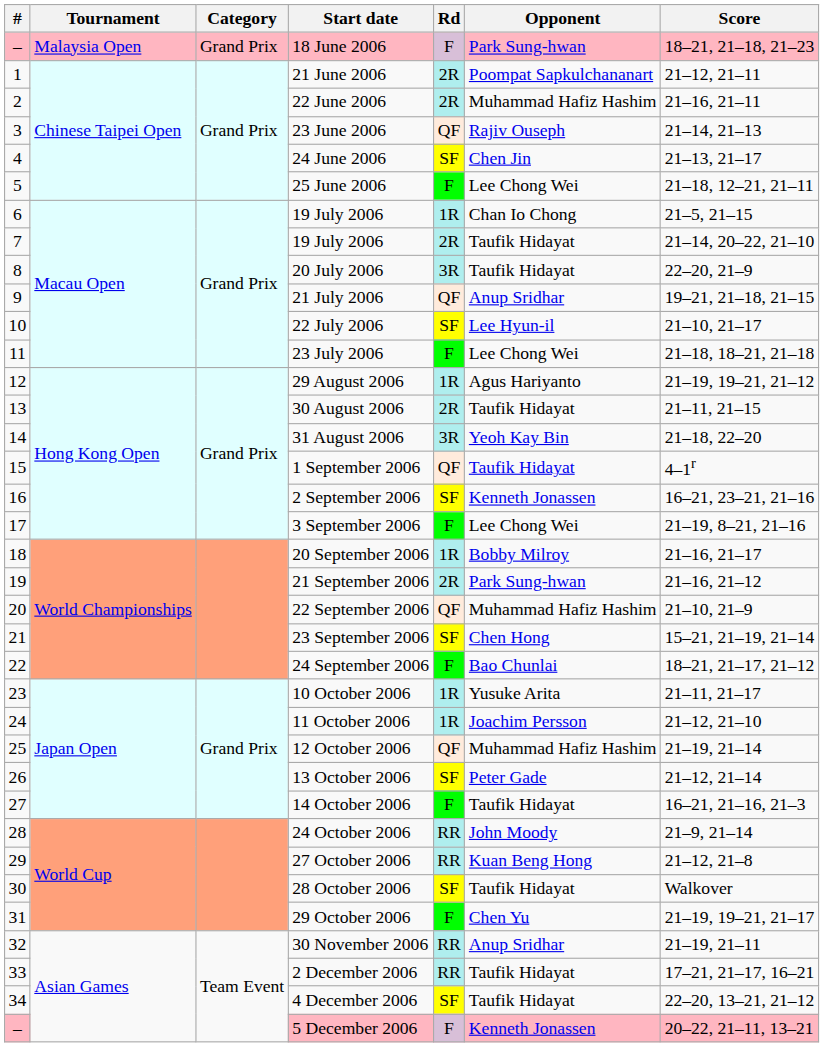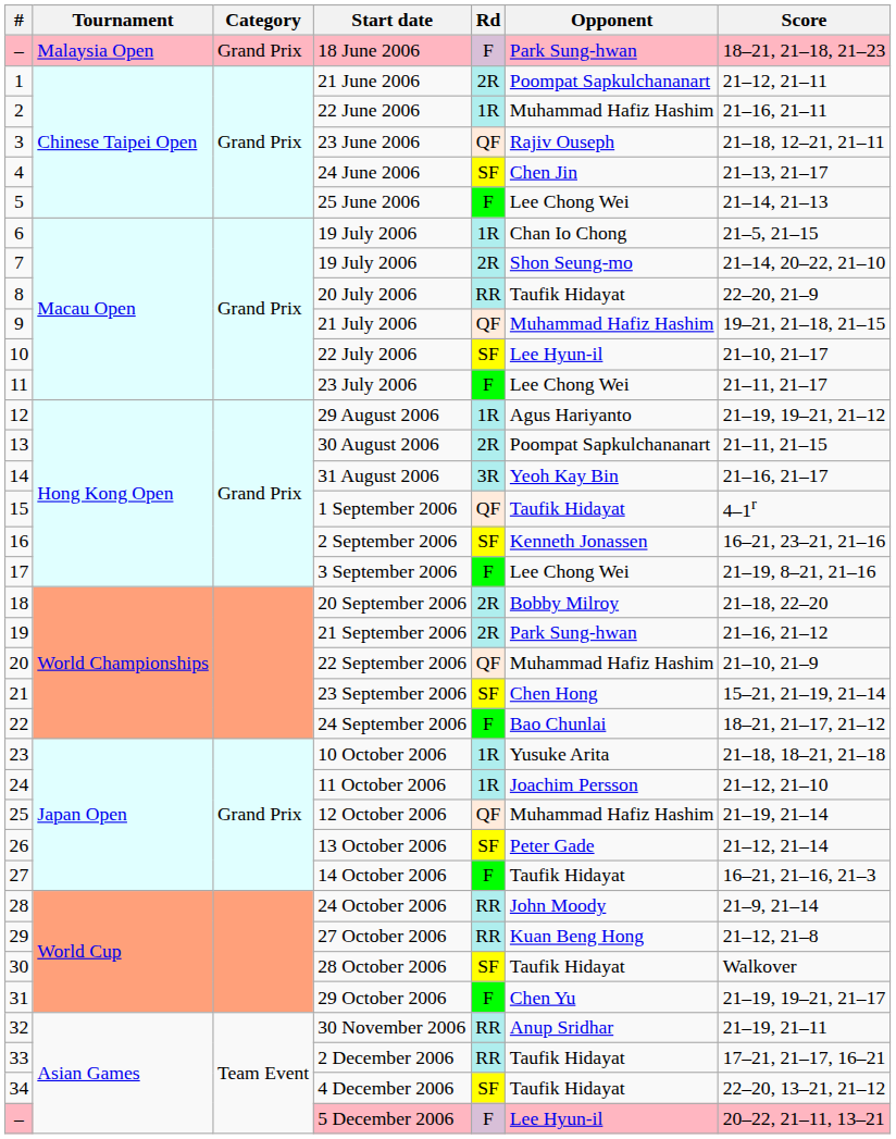 <table class="wikitable sortable">
 <tr>
 <th scope="col">#</th>
 <th scope="col">Tournament</th>
 <th scope="col">Category</th>
 <th scope="col">Start date</th>
 <th scope="col">Rd</th>
 <th scope="col">Opponent</th>
 <th scope="col" class="unsortable">Score</th>
 </tr>
 <tr bgcolor=lightpink>
 <td align=center>–</td>
 <td><a href='#'>Malaysia Open</a></td>
 <td>Grand Prix</td>
 <td>18 June 2006</td>
 <td align=center style="background:#d8bfd8;">F</td>
 <td> <a href='#'>Park Sung-hwan</a></td>
 <td>18–21, 21–18, 21–23</td>
 </tr>
 <tr>
 <td align=center>1</td>
 <td bgcolor=E0FFFF rowspan=5><a href='#'>Chinese Taipei Open</a></td>
 <td bgcolor=E0FFFF rowspan=5>Grand Prix</td>
 <td>21 June 2006</td>
 <td align=center style="background:#afeeee;">2R</td>
 <td> <a href='#'>Poompat Sapkulchananart</a></td>
 <td>21–12, 21–11</td>
 </tr>
 <tr>
 <td align=center>2</td>
 <td>22 June 2006</td>
-<td align=center style="background:#afeeee;">2R</td>
+<td align=center style="background:#afeeee;">1R</td>
 <td> Muhammad Hafiz Hashim</td>
 <td>21–16, 21–11</td>
 </tr>
 <tr>
 <td align=center>3</td>
 <td>23 June 2006</td>
 <td align=center style="background:#ffebdc;">QF</td>
 <td> <a href='#'>Rajiv Ouseph</a></td>
-<td>21–14, 21–13</td>
+<td>21–18, 12–21, 21–11</td>
 </tr>
 <tr>
 <td align=center>4</td>
 <td>24 June 2006</td>
 <td align=center style="background:yellow;">SF</td>
 <td> <a href='#'>Chen Jin</a></td>
 <td>21–13, 21–17</td>
 </tr>
 <tr>
 <td align=center>5</td>
 <td>25 June 2006</td>
 <td align=center style="background:lime;">F</td>
 <td> Lee Chong Wei</td>
-<td>21–18, 12–21, 21–11</td>
+<td>21–14, 21–13</td>
 </tr>
 <tr>
 <td align=center>6</td>
 <td bgcolor=E0FFFF rowspan=6><a href='#'>Macau Open</a></td>
 <td bgcolor=E0FFFF rowspan=6>Grand Prix</td>
 <td>19 July 2006</td>
 <td align=center style="background:#afeeee;">1R</td>
 <td> Chan Io Chong</td>
 <td>21–5, 21–15</td>
 </tr>
 <tr>
 <td align=center>7</td>
 <td>19 July 2006</td>
 <td align=center style="background:#afeeee;">2R</td>
-<td> Taufik Hidayat</td>
+<td> <a href='#'>Shon Seung-mo</a></td>
 <td>21–14, 20–22, 21–10</td>
 </tr>
 <tr>
 <td align=center>8</td>
 <td>20 July 2006</td>
-<td align=center style="background:#afeeee;">3R</td>
+<td align=center style="background:#afeeee;">RR</td>
 <td> Taufik Hidayat</td>
 <td>22–20, 21–9</td>
 </tr>
 <tr>
 <td align=center>9</td>
 <td>21 July 2006</td>
 <td align=center style="background:#ffebdc;">QF</td>
-<td> <a href='#'>Anup Sridhar</a></td>
+<td> <a href='#'>Muhammad Hafiz Hashim</a></td>
 <td>19–21, 21–18, 21–15</td>
 </tr>
 <tr>
 <td align=center>10</td>
 <td>22 July 2006</td>
 <td align=center style="background:yellow;">SF</td>
 <td> <a href='#'>Lee Hyun-il</a></td>
 <td>21–10, 21–17</td>
 </tr>
 <tr>
 <td align=center>11</td>
 <td>23 July 2006</td>
 <td align=center style="background:lime;">F</td>
 <td> Lee Chong Wei</td>
-<td>21–18, 18–21, 21–18</td>
+<td>21–11, 21–17</td>
 </tr>
 <tr>
 <td align=center>12</td>
 <td bgcolor=E0FFFF rowspan=6><a href='#'>Hong Kong Open</a></td>
 <td bgcolor=E0FFFF rowspan=6>Grand Prix</td>
 <td>29 August 2006</td>
 <td align=center style="background:#afeeee;">1R</td>
 <td> Agus Hariyanto</td>
 <td>21–19, 19–21, 21–12</td>
 </tr>
 <tr>
 <td align=center>13</td>
 <td>30 August 2006</td>
 <td align=center style="background:#afeeee;">2R</td>
-<td> Taufik Hidayat</td>
+<td> Poompat Sapkulchananart</td>
 <td>21–11, 21–15</td>
 </tr>
 <tr>
 <td align=center>14</td>
 <td>31 August 2006</td>
 <td align=center style="background:#afeeee;">3R</td>
 <td> <a href='#'>Yeoh Kay Bin</a></td>
-<td>21–18, 22–20</td>
+<td>21–16, 21–17</td>
 </tr>
 <tr>
 <td align=center>15</td>
 <td>1 September 2006</td>
 <td align=center style="background:#ffebdc;">QF</td>
 <td> <a href='#'>Taufik Hidayat</a></td>
 <td>4–1<sup>r</sup></td>
 </tr>
 <tr>
 <td align=center>16</td>
 <td>2 September 2006</td>
 <td align=center style="background:yellow;">SF</td>
 <td> <a href='#'>Kenneth Jonassen</a></td>
 <td>16–21, 23–21, 21–16</td>
 </tr>
 <tr>
 <td align=center>17</td>
 <td>3 September 2006</td>
 <td align=center style="background:lime;">F</td>
 <td> Lee Chong Wei</td>
 <td>21–19, 8–21, 21–16</td>
 </tr>
 <tr>
 <td align=center>18</td>
 <td bgcolor=FFA07A rowspan=5><a href='#'>World Championships</a></td>
 <td bgcolor=FFA07A rowspan=5></td>
 <td>20 September 2006</td>
-<td align=center style="background:#afeeee;">1R</td>
+<td align=center style="background:#afeeee;">2R</td>
 <td> <a href='#'>Bobby Milroy</a></td>
-<td>21–16, 21–17</td>
+<td>21–18, 22–20</td>
 </tr>
 <tr>
 <td align=center>19</td>
 <td>21 September 2006</td>
 <td align=center style="background:#afeeee;">2R</td>
 <td> <a href='#'>Park Sung-hwan</a></td>
 <td>21–16, 21–12</td>
 </tr>
 <tr>
 <td align=center>20</td>
 <td>22 September 2006</td>
 <td align=center style="background:#ffebdc;">QF</td>
 <td> Muhammad Hafiz Hashim</td>
 <td>21–10, 21–9</td>
 </tr>
 <tr>
 <td align=center>21</td>
 <td>23 September 2006</td>
 <td align=center style="background:yellow;">SF</td>
 <td> <a href='#'>Chen Hong</a></td>
 <td>15–21, 21–19, 21–14</td>
 </tr>
 <tr>
 <td align=center>22</td>
 <td>24 September 2006</td>
 <td align=center style="background:lime;">F</td>
 <td> <a href='#'>Bao Chunlai</a></td>
 <td>18–21, 21–17, 21–12</td>
 </tr>
 <tr>
 <td align=center>23</td>
 <td bgcolor=E0FFFF rowspan=5><a href='#'>Japan Open</a></td>
 <td bgcolor=E0FFFF rowspan=5>Grand Prix</td>
 <td>10 October 2006</td>
 <td align=center style="background:#afeeee;">1R</td>
 <td> Yusuke Arita</td>
-<td>21–11, 21–17</td>
+<td>21–18, 18–21, 21–18</td>
 </tr>
 <tr>
 <td align=center>24</td>
 <td>11 October 2006</td>
 <td align=center style="background:#afeeee;">1R</td>
 <td> <a href='#'>Joachim Persson</a></td>
 <td>21–12, 21–10</td>
 </tr>
 <tr>
 <td align=center>25</td>
 <td>12 October 2006</td>
 <td align=center style="background:#ffebdc;">QF</td>
 <td> Muhammad Hafiz Hashim</td>
 <td>21–19, 21–14</td>
 </tr>
 <tr>
 <td align=center>26</td>
 <td>13 October 2006</td>
 <td align=center style="background:yellow;">SF</td>
 <td> <a href='#'>Peter Gade</a></td>
 <td>21–12, 21–14</td>
 </tr>
 <tr>
 <td align=center>27</td>
 <td>14 October 2006</td>
 <td align=center style="background:lime;">F</td>
 <td> Taufik Hidayat</td>
 <td>16–21, 21–16, 21–3</td>
 </tr>
 <tr>
 <td align=center>28</td>
 <td bgcolor=FFA07A rowspan=4><a href='#'>World Cup</a></td>
 <td bgcolor=FFA07A rowspan=4></td>
 <td>24 October 2006</td>
 <td align=center style="background:#afeeee;">RR</td>
 <td> <a href='#'>John Moody</a></td>
 <td>21–9, 21–14</td>
 </tr>
 <tr>
 <td align=center>29</td>
 <td>27 October 2006</td>
 <td align=center style="background:#afeeee;">RR</td>
 <td> <a href='#'>Kuan Beng Hong</a></td>
 <td>21–12, 21–8</td>
 </tr>
 <tr>
 <td align=center>30</td>
 <td>28 October 2006</td>
 <td align=center style="background:yellow;">SF</td>
 <td> Taufik Hidayat</td>
 <td>Walkover</td>
 </tr>
 <tr>
 <td align=center>31</td>
 <td>29 October 2006</td>
 <td align=center style="background:lime;">F</td>
 <td> <a href='#'>Chen Yu</a></td>
 <td>21–19, 19–21, 21–17</td>
 </tr>
 <tr>
 <td align=center>32</td>
 <td rowspan=4><a href='#'>Asian Games</a></td>
 <td rowspan=4>Team Event</td>
 <td>30 November 2006</td>
 <td align=center style="background:#afeeee;">RR</td>
 <td> <a href='#'>Anup Sridhar</a></td>
 <td>21–19, 21–11</td>
 </tr>
 <tr>
 <td align=center>33</td>
 <td>2 December 2006</td>
 <td align=center style="background:#afeeee;">RR</td>
 <td> Taufik Hidayat</td>
 <td>17–21, 21–17, 16–21</td>
 </tr>
 <tr>
 <td align=center>34</td>
 <td>4 December 2006</td>
 <td align=center style="background:yellow;">SF</td>
 <td> Taufik Hidayat</td>
 <td>22–20, 13–21, 21–12</td>
 </tr>
 <tr bgcolor=lightpink>
 <td align=center>–</td>
 <td>5 December 2006</td>
 <td align=center style="background:#d8bfd8;">F</td>
-<td> <a href='#'>Kenneth Jonassen</a></td>
+<td> <a href='#'>Lee Hyun-il</a></td>
 <td>20–22, 21–11, 13–21</td>
 </tr>
 </table>
